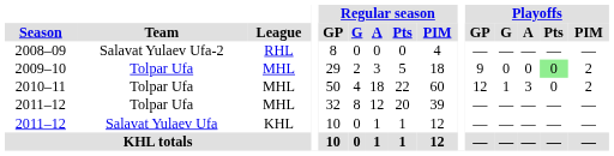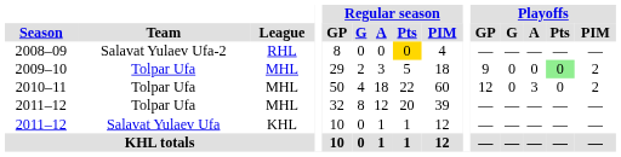 <table BORDER="0" CELLPADDING="1" CELLSPACING="0" width="75%" style="text-align:center">
 <tr bgcolor="#e0e0e0">
 <th colspan="3" bgcolor="#ffffff"> </th>
 <th rowspan="99" bgcolor="#ffffff"> </th>
 <th colspan="5"><a href='#'>Regular season</a></th>
 <th rowspan="99" bgcolor="#ffffff"> </th>
 <th colspan="5"><a href='#'>Playoffs</a></th>
 </tr>
 <tr bgcolor="#e0e0e0">
 <th><a href='#'>Season</a></th>
 <th>Team</th>
 <th>League</th>
 <th>GP</th>
 <th><a href='#'>G</a></th>
 <th><a href='#'>A</a></th>
 <th><a href='#'>Pts</a></th>
 <th><a href='#'>PIM</a></th>
 <th>GP</th>
 <th>G</th>
 <th>A</th>
 <th>Pts</th>
 <th>PIM</th>
 </tr>
 <tr ALIGN="center">
 <td>2008–09</td>
 <td>Salavat Yulaev Ufa-2</td>
 <td><a href='#'>RHL</a></td>
 <td>8</td>
 <td>0</td>
 <td>0</td>
-<td>0</td>
+<td style="background: gold;">0</td>
 <td>4</td>
 <td>—</td>
 <td>—</td>
 <td>—</td>
 <td>—</td>
 <td>—</td>
 </tr>
 <tr ALIGN="center">
 <td>2009–10</td>
 <td><a href='#'>Tolpar Ufa</a></td>
 <td><a href='#'>MHL</a></td>
 <td>29</td>
 <td>2</td>
 <td>3</td>
 <td>5</td>
 <td>18</td>
 <td>9</td>
 <td>0</td>
 <td>0</td>
 <td style="background: lightgreen;">0</td>
 <td>2</td>
 </tr>
 <tr ALIGN="center">
 <td>2010–11</td>
 <td>Tolpar Ufa</td>
 <td>MHL</td>
 <td>50</td>
 <td>4</td>
 <td>18</td>
 <td>22</td>
 <td>60</td>
 <td>12</td>
-<td>1</td>
+<td>0</td>
 <td>3</td>
 <td>0</td>
 <td>2</td>
 </tr>
 <tr ALIGN="center">
 <td>2011–12</td>
 <td>Tolpar Ufa</td>
 <td>MHL</td>
 <td>32</td>
 <td>8</td>
 <td>12</td>
 <td>20</td>
 <td>39</td>
 <td>—</td>
 <td>—</td>
 <td>—</td>
 <td>—</td>
 <td>—</td>
 </tr>
 <tr ALIGN="center">
 <td><a href='#'>2011–12</a></td>
 <td><a href='#'>Salavat Yulaev Ufa</a></td>
 <td>KHL</td>
 <td>10</td>
 <td>0</td>
 <td>1</td>
 <td>1</td>
 <td>12</td>
 <td>—</td>
 <td>—</td>
 <td>—</td>
 <td>—</td>
 <td>—</td>
 </tr>
 <tr bgcolor="#e0e0e0">
 <th colspan="3">KHL totals</th>
 <th ALIGN="center">10</th>
 <th ALIGN="center">0</th>
 <th ALIGN="center">1</th>
 <th ALIGN="center">1</th>
 <th ALIGN="center">12</th>
 <th ALIGN="center">—</th>
 <th ALIGN="center">—</th>
 <th ALIGN="center">—</th>
 <th ALIGN="center">—</th>
 <th ALIGN="center">—</th>
 </tr>
 </table>
